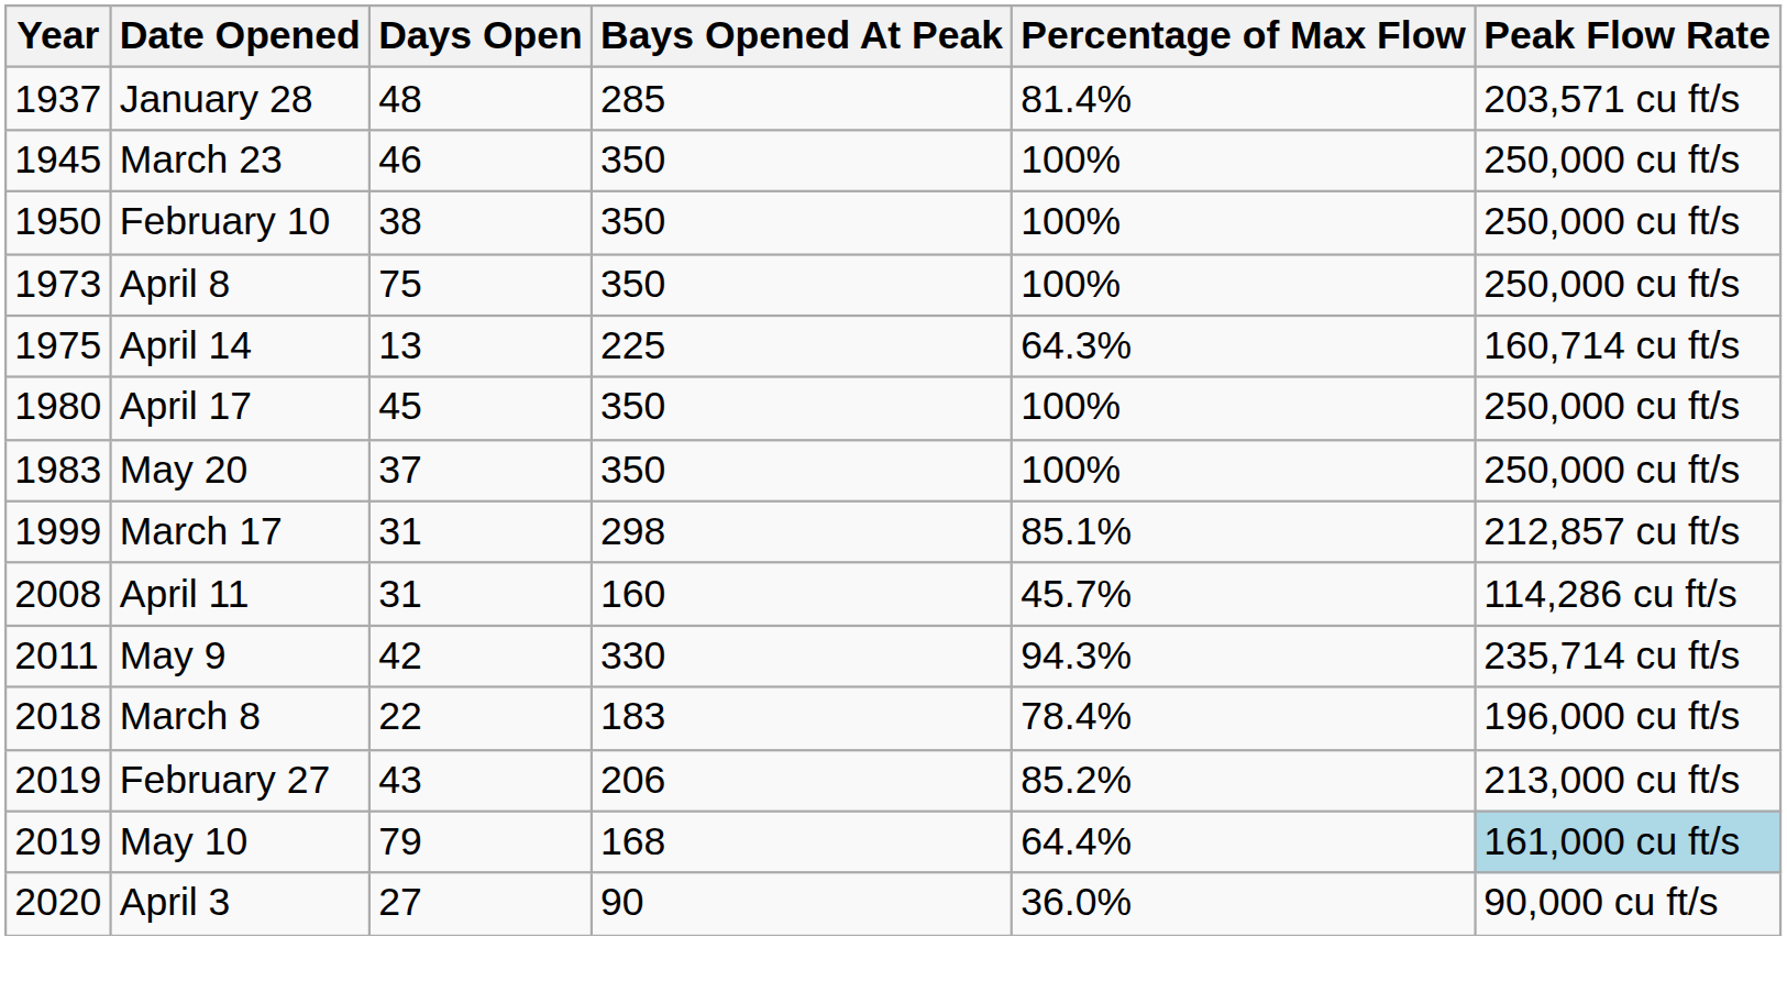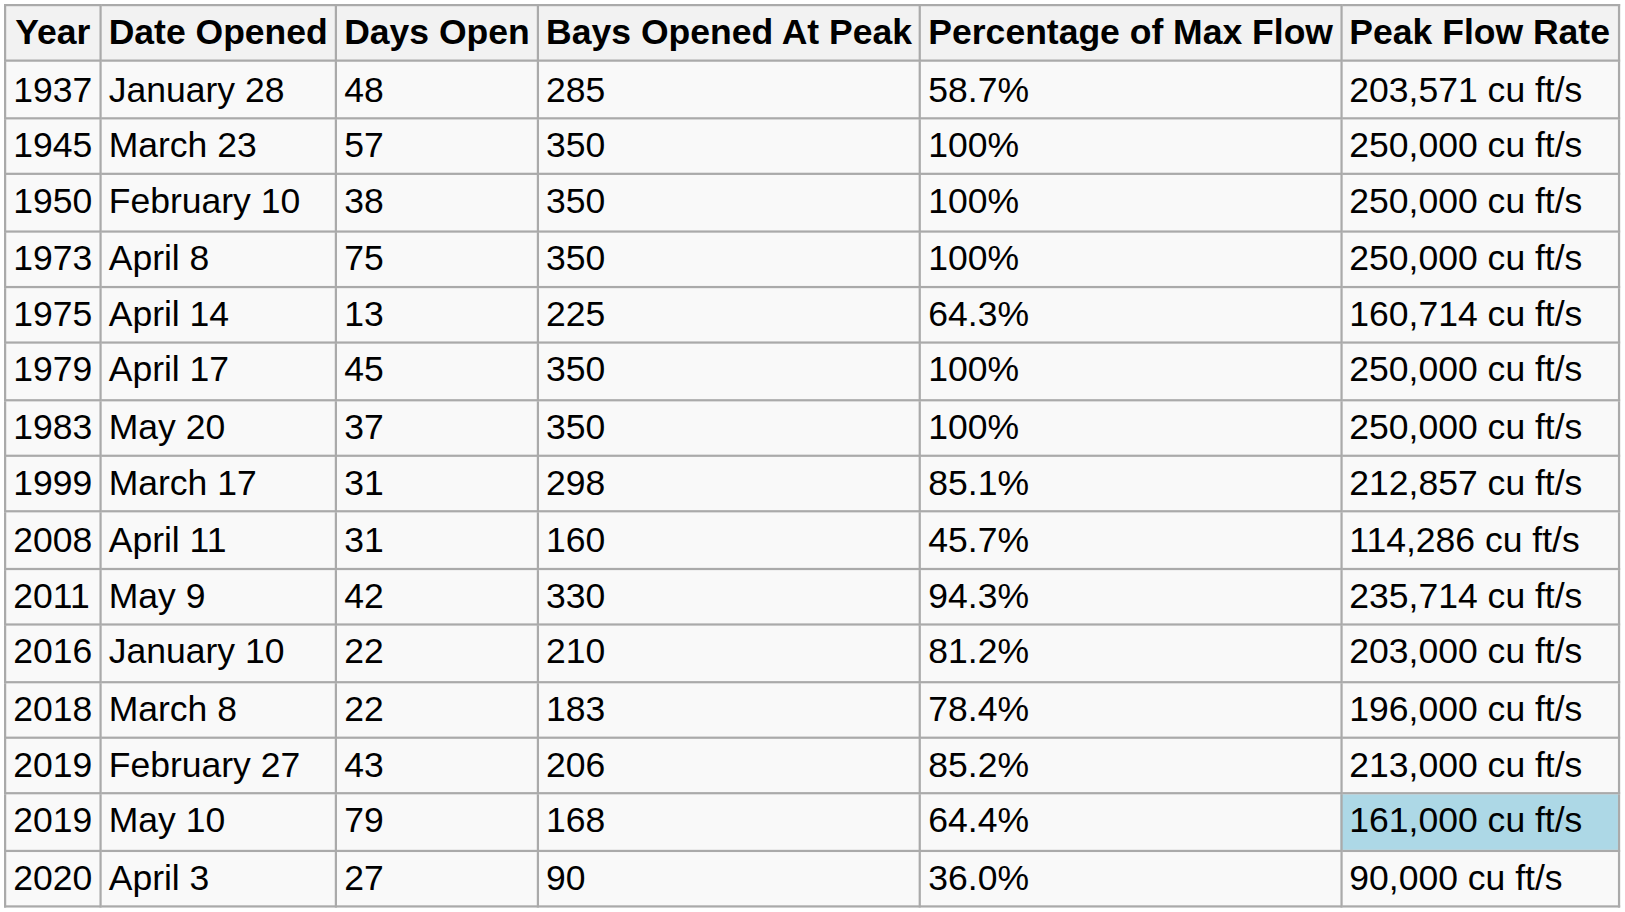 <table class="wikitable">
 <tr>
 <th>Year</th>
 <th>Date Opened</th>
 <th>Days Open</th>
 <th>Bays Opened At Peak</th>
 <th>Percentage of Max Flow</th>
 <th>Peak Flow Rate</th>
 </tr>
 <tr>
 <td>1937</td>
 <td>January 28</td>
 <td>48</td>
 <td>285</td>
-<td>81.4%</td>
+<td>58.7%</td>
 <td>203,571 cu ft/s</td>
 </tr>
 <tr>
 <td>1945</td>
 <td>March 23</td>
-<td>46</td>
+<td>57</td>
 <td>350</td>
 <td>100%</td>
 <td>250,000 cu ft/s</td>
 </tr>
 <tr>
 <td>1950</td>
 <td>February 10</td>
 <td>38</td>
 <td>350</td>
 <td>100%</td>
 <td>250,000 cu ft/s</td>
 </tr>
 <tr>
 <td>1973</td>
 <td>April 8</td>
 <td>75</td>
 <td>350</td>
 <td>100%</td>
 <td>250,000 cu ft/s</td>
 </tr>
 <tr>
 <td>1975</td>
 <td>April 14</td>
 <td>13</td>
 <td>225</td>
 <td>64.3%</td>
 <td>160,714 cu ft/s</td>
 </tr>
 <tr>
-<td>1980</td>
+<td>1979</td>
 <td>April 17</td>
 <td>45</td>
 <td>350</td>
 <td>100%</td>
 <td>250,000 cu ft/s</td>
 </tr>
 <tr>
 <td>1983</td>
 <td>May 20</td>
 <td>37</td>
 <td>350</td>
 <td>100%</td>
 <td>250,000 cu ft/s</td>
 </tr>
 <tr>
 <td>1999</td>
 <td>March 17</td>
 <td>31</td>
 <td>298</td>
 <td>85.1%</td>
 <td>212,857 cu ft/s</td>
 </tr>
 <tr>
 <td>2008</td>
 <td>April 11</td>
 <td>31</td>
 <td>160</td>
 <td>45.7%</td>
 <td>114,286 cu ft/s</td>
 </tr>
 <tr>
 <td>2011</td>
 <td>May 9</td>
 <td>42</td>
 <td>330</td>
 <td>94.3%</td>
 <td>235,714 cu ft/s</td>
 </tr>
 <tr>
+<td>2016</td>
+<td>January 10</td>
+<td>22</td>
+<td>210</td>
+<td>81.2%</td>
+<td>203,000 cu ft/s</td>
+</tr>
+<tr>
 <td>2018</td>
 <td>March 8</td>
 <td>22</td>
 <td>183</td>
 <td>78.4%</td>
 <td>196,000 cu ft/s</td>
 </tr>
 <tr>
 <td>2019</td>
 <td>February 27</td>
 <td>43</td>
 <td>206</td>
 <td>85.2%</td>
 <td>213,000 cu ft/s</td>
 </tr>
 <tr>
 <td>2019</td>
 <td>May 10</td>
 <td>79</td>
 <td>168</td>
 <td>64.4%</td>
 <td style="background: lightblue;">161,000 cu ft/s</td>
 </tr>
 <tr>
 <td>2020</td>
 <td>April 3</td>
 <td>27</td>
 <td>90</td>
 <td>36.0%</td>
 <td>90,000 cu ft/s</td>
 </tr>
 </table>
